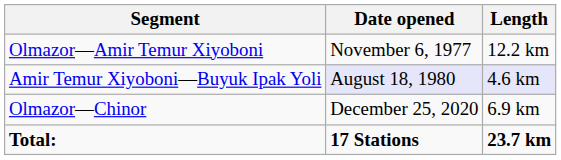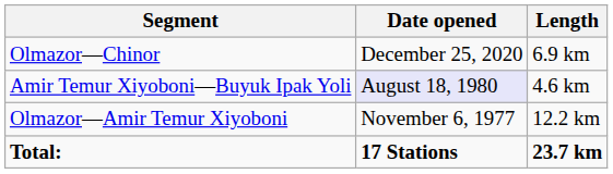 <table class="wikitable" style="border-collapse: collapse; text-align: left;">
 <tr>
 <th>Segment</th>
 <th>Date opened</th>
 <th>Length</th>
 </tr>
 <tr>
-<td style="text-align: left;"><a href='#'>Olmazor</a>—<a href='#'>Amir Temur Xiyoboni</a></td>
-<td>November 6, 1977</td>
-<td>12.2 km</td>
+<td style="text-align: left;"><a href='#'>Olmazor</a>—<a href='#'>Chinor</a></td>
+<td>December 25, 2020</td>
+<td>6.9 km</td>
 </tr>
 <tr>
 <td style="text-align: left;"><a href='#'>Amir Temur Xiyoboni</a>—<a href='#'>Buyuk Ipak Yoli</a></td>
 <td style="background: lavender;">August 18, 1980</td>
-<td style="background: lavender;">4.6 km</td>
+<td>4.6 km</td>
 </tr>
 <tr>
-<td style="text-align: left;"><a href='#'>Olmazor</a>—<a href='#'>Chinor</a></td>
-<td>December 25, 2020</td>
-<td>6.9 km</td>
+<td style="text-align: left;"><a href='#'>Olmazor</a>—<a href='#'>Amir Temur Xiyoboni</a></td>
+<td>November 6, 1977</td>
+<td>12.2 km</td>
 </tr>
 <tr>
 <td style="text-align: left;"><strong>Total:</strong></td>
 <td><strong>17 Stations</strong></td>
 <td><strong>23.7 km</strong></td>
 </tr>
 </table>
